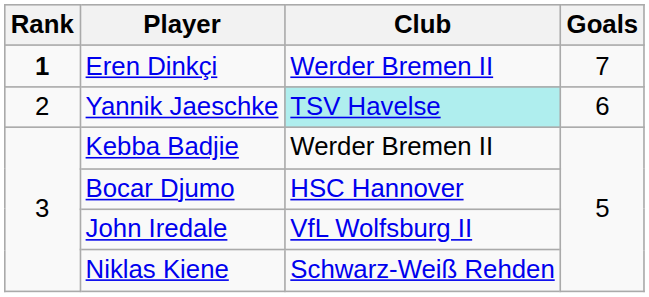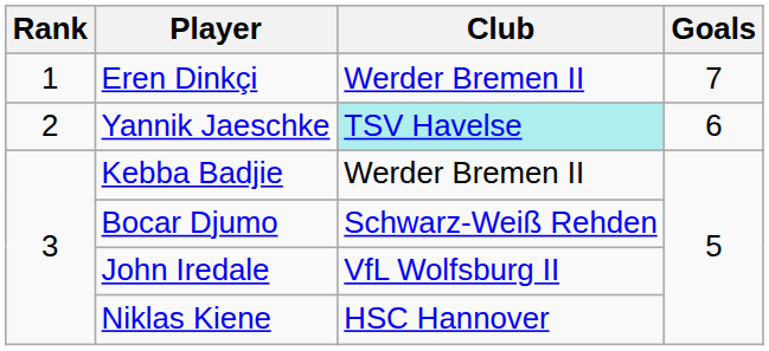 <table class="wikitable" style="text-align: center;">
 <tr>
 <th>Rank</th>
 <th>Player</th>
 <th>Club</th>
 <th>Goals</th>
 </tr>
 <tr>
-<td><strong>1</strong></td>
+<td>1</td>
 <td align="left"> <a href='#'>Eren Dinkçi</a></td>
 <td align="left"><a href='#'>Werder Bremen II</a></td>
 <td>7</td>
 </tr>
 <tr>
 <td>2</td>
 <td align="left"> <a href='#'>Yannik Jaeschke</a></td>
 <td align="left" style="background: paleturquoise;"><a href='#'>TSV Havelse</a></td>
 <td>6</td>
 </tr>
 <tr>
 <td rowspan="4">3</td>
 <td align="left"> <a href='#'>Kebba Badjie</a></td>
 <td align="left">Werder Bremen II</td>
 <td rowspan="4">5</td>
 </tr>
 <tr>
 <td align="left"> <a href='#'>Bocar Djumo</a></td>
-<td align="left"><a href='#'>HSC Hannover</a></td>
+<td align="left"><a href='#'>Schwarz-Weiß Rehden</a></td>
 </tr>
 <tr>
 <td align="left"> <a href='#'>John Iredale</a></td>
 <td align="left"><a href='#'>VfL Wolfsburg II</a></td>
 </tr>
 <tr>
 <td align="left"> <a href='#'>Niklas Kiene</a></td>
-<td align="left"><a href='#'>Schwarz-Weiß Rehden</a></td>
+<td align="left"><a href='#'>HSC Hannover</a></td>
 </tr>
 </table>
